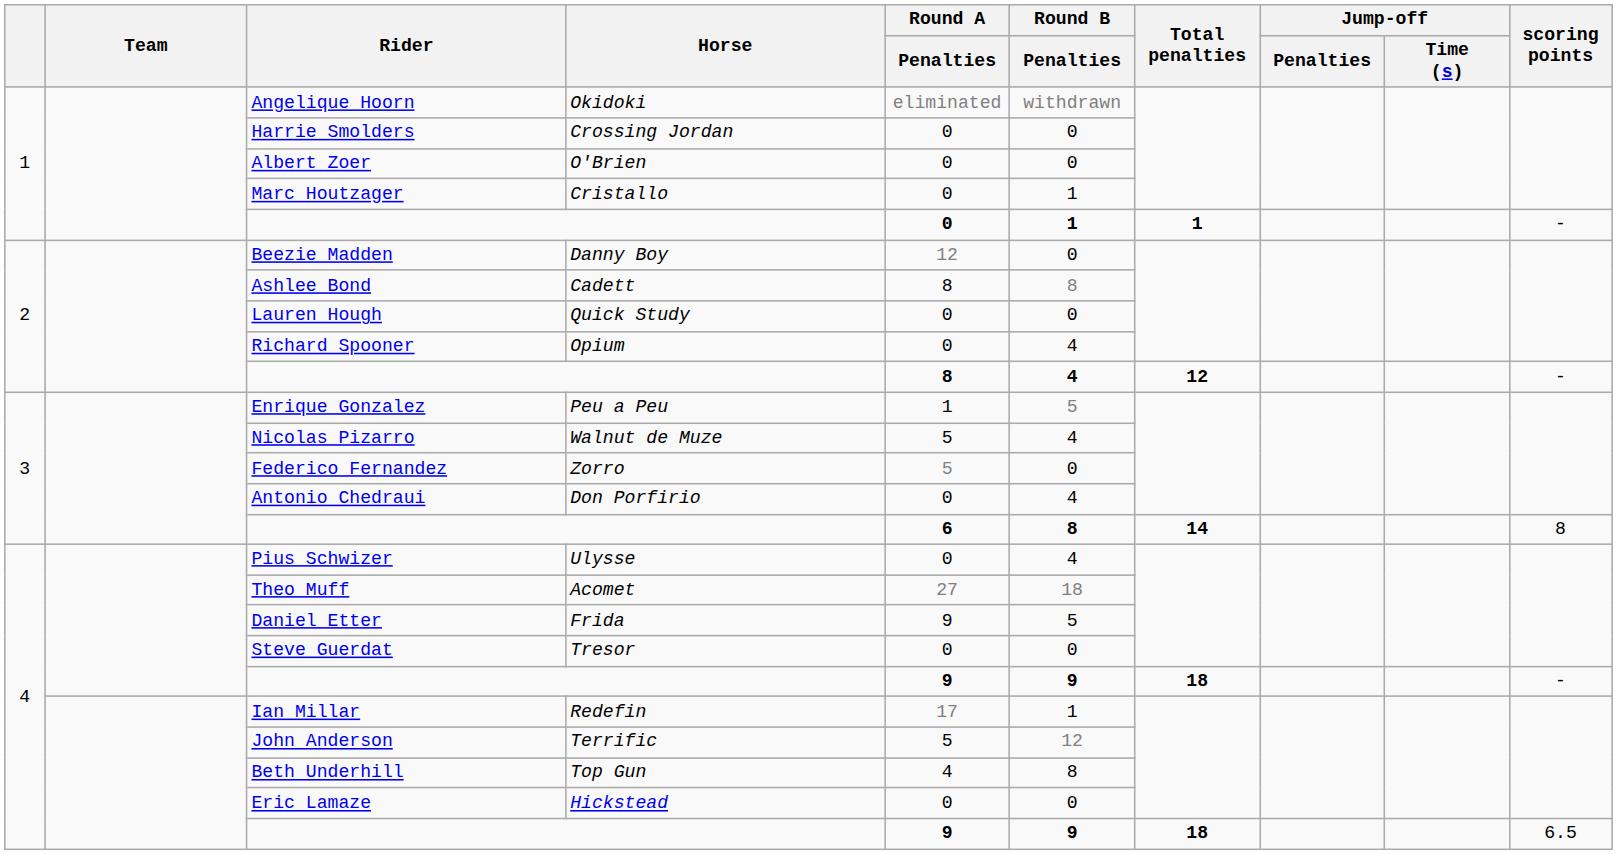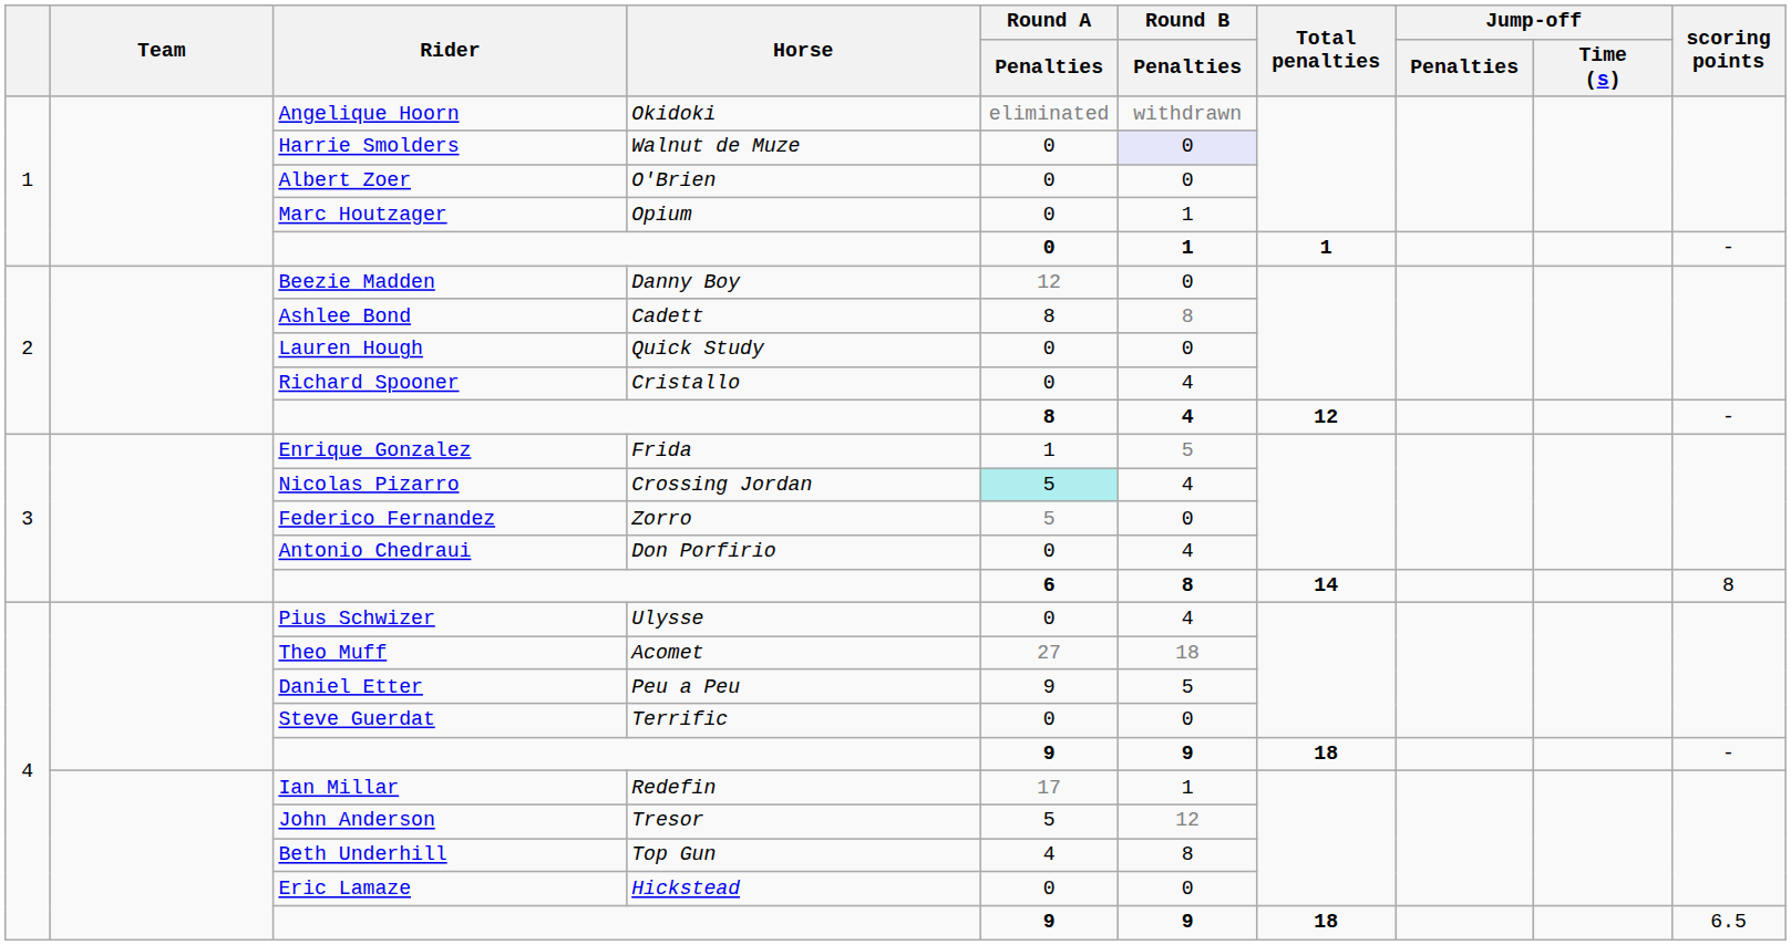 <table class="wikitable" style="font-size: 90%">
 <tr>
 <th rowspan=2 width=20></th>
 <th rowspan=2 width=125>Team</th>
 <th rowspan=2 width=200>Rider</th>
 <th rowspan=2 width=200>Horse</th>
 <th>Round A</th>
 <th>Round B</th>
 <th rowspan=2 width=75>Total penalties</th>
 <th colspan=2>Jump-off</th>
 <th rowspan=2 width=60>scoring<br>points</th>
 </tr>
 <tr>
 <th width=75>Penalties</th>
 <th width=75>Penalties</th>
 <th width=75>Penalties</th>
 <th width=75>Time<br>(<a href='#'>s</a>)</th>
 </tr>
 <tr>
 <td rowspan=5 align=center>1</td>
 <td rowspan=5></td>
 <td><a href='#'>Angelique Hoorn</a></td>
 <td><em>Okidoki</em></td>
 <td align=center style=color:gray>eliminated</td>
 <td align=center style=color:gray>withdrawn</td>
 <td rowspan=4></td>
 <td rowspan=4></td>
 <td rowspan=4></td>
 <td rowspan=4></td>
 </tr>
 <tr>
 <td><a href='#'>Harrie Smolders</a></td>
-<td><em>Crossing Jordan</em></td>
+<td><em>Walnut de Muze</em></td>
 <td align=center>0</td>
-<td align=center>0</td>
+<td align=center style="background: lavender;">0</td>
 </tr>
 <tr>
 <td><a href='#'>Albert Zoer</a></td>
 <td><em>O'Brien</em></td>
 <td align=center>0</td>
 <td align=center>0</td>
 </tr>
 <tr>
 <td><a href='#'>Marc Houtzager</a></td>
-<td><em>Cristallo</em></td>
+<td><em>Opium</em></td>
 <td align=center>0</td>
 <td align=center>1</td>
 </tr>
 <tr>
 <td colspan=2></td>
 <td align=center><strong>0</strong></td>
 <td align=center><strong>1</strong></td>
 <td align=center><strong>1</strong></td>
 <td></td>
 <td></td>
 <td align=center>-</td>
 </tr>
 <tr>
 <td rowspan=5 align=center>2</td>
 <td rowspan=5></td>
 <td><a href='#'>Beezie Madden</a></td>
 <td><em>Danny Boy</em></td>
 <td align=center style=color:gray>12</td>
 <td align=center>0</td>
 <td rowspan=4></td>
 <td rowspan=4></td>
 <td rowspan=4></td>
 <td rowspan=4></td>
 </tr>
 <tr>
 <td><a href='#'>Ashlee Bond</a></td>
 <td><em>Cadett</em></td>
 <td align=center>8</td>
 <td align=center style=color:gray>8</td>
 </tr>
 <tr>
 <td><a href='#'>Lauren Hough</a></td>
 <td><em>Quick Study</em></td>
 <td align=center>0</td>
 <td align=center>0</td>
 </tr>
 <tr>
 <td><a href='#'>Richard Spooner</a></td>
-<td><em>Opium</em></td>
+<td><em>Cristallo</em></td>
 <td align=center>0</td>
 <td align=center>4</td>
 </tr>
 <tr>
 <td colspan=2></td>
 <td align=center><strong>8</strong></td>
 <td align=center><strong>4</strong></td>
 <td align=center><strong>12</strong></td>
 <td></td>
 <td></td>
 <td align=center>-</td>
 </tr>
 <tr>
 <td rowspan=5 align=center>3</td>
 <td rowspan=5></td>
 <td><a href='#'>Enrique Gonzalez</a></td>
-<td><em>Peu a Peu</em></td>
+<td><em>Frida</em></td>
 <td align=center>1</td>
 <td align=center style=color:gray>5</td>
 <td rowspan=4></td>
 <td rowspan=4></td>
 <td rowspan=4></td>
 <td rowspan=4></td>
 </tr>
 <tr>
 <td><a href='#'>Nicolas Pizarro</a></td>
-<td><em>Walnut de Muze</em></td>
-<td align=center>5</td>
+<td><em>Crossing Jordan</em></td>
+<td align=center style="background: paleturquoise;">5</td>
 <td align=center>4</td>
 </tr>
 <tr>
 <td><a href='#'>Federico Fernandez</a></td>
 <td><em>Zorro</em></td>
 <td align=center style=color:gray>5</td>
 <td align=center>0</td>
 </tr>
 <tr>
 <td><a href='#'>Antonio Chedraui</a></td>
 <td><em>Don Porfirio</em></td>
 <td align=center>0</td>
 <td align=center>4</td>
 </tr>
 <tr>
 <td colspan=2></td>
 <td align=center><strong>6</strong></td>
 <td align=center><strong>8</strong></td>
 <td align=center><strong>14</strong></td>
 <td></td>
 <td></td>
 <td align=center>8</td>
 </tr>
 <tr>
 <td rowspan=10 align=center>4</td>
 <td rowspan=5></td>
 <td><a href='#'>Pius Schwizer</a></td>
 <td><em>Ulysse</em></td>
 <td align=center>0</td>
 <td align=center>4</td>
 <td rowspan=4></td>
 <td rowspan=4></td>
 <td rowspan=4></td>
 <td rowspan=4></td>
 </tr>
 <tr>
 <td><a href='#'>Theo Muff</a></td>
 <td><em>Acomet</em></td>
 <td align=center style=color:gray>27</td>
 <td align=center style=color:gray>18</td>
 </tr>
 <tr>
 <td><a href='#'>Daniel Etter</a></td>
-<td><em>Frida</em></td>
+<td><em>Peu a Peu</em></td>
 <td align=center>9</td>
 <td align=center>5</td>
 </tr>
 <tr>
 <td><a href='#'>Steve Guerdat</a></td>
-<td><em>Tresor</em></td>
+<td><em>Terrific</em></td>
 <td align=center>0</td>
 <td align=center>0</td>
 </tr>
 <tr>
 <td colspan=2></td>
 <td align=center><strong>9</strong></td>
 <td align=center><strong>9</strong></td>
 <td align=center><strong>18</strong></td>
 <td></td>
 <td></td>
 <td align=center>-</td>
 </tr>
 <tr>
 <td rowspan=5></td>
 <td><a href='#'>Ian Millar</a></td>
 <td><em>Redefin</em></td>
 <td align=center style=color:gray>17</td>
 <td align=center>1</td>
 <td rowspan=4></td>
 <td rowspan=4></td>
 <td rowspan=4></td>
 <td rowspan=4></td>
 </tr>
 <tr>
 <td><a href='#'>John Anderson</a></td>
-<td><em>Terrific</em></td>
+<td><em>Tresor</em></td>
 <td align=center>5</td>
 <td align=center style=color:gray>12</td>
 </tr>
 <tr>
 <td><a href='#'>Beth Underhill</a></td>
 <td><em>Top Gun</em></td>
 <td align=center>4</td>
 <td align=center>8</td>
 </tr>
 <tr>
 <td><a href='#'>Eric Lamaze</a></td>
 <td><em><a href='#'>Hickstead</a></em></td>
 <td align=center>0</td>
 <td align=center>0</td>
 </tr>
 <tr>
 <td colspan=2></td>
 <td align=center><strong>9</strong></td>
 <td align=center><strong>9</strong></td>
 <td align=center><strong>18</strong></td>
 <td></td>
 <td></td>
 <td align=center>6.5</td>
 </tr>
 <tr>
 </tr>
 </table>
